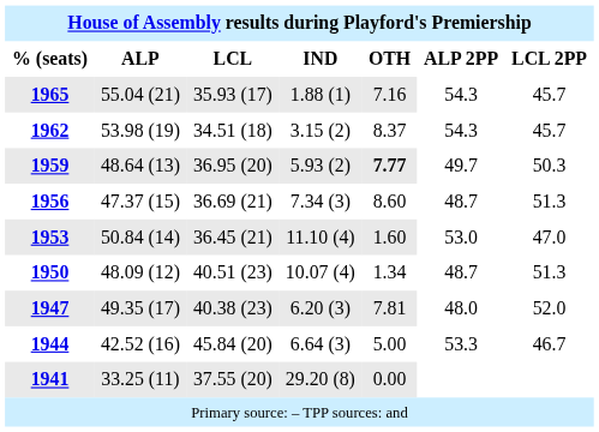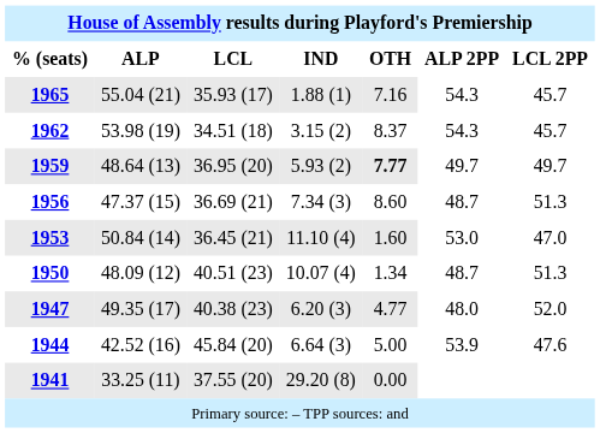 <table class="toccolours" align="right" cellpadding="5" cellspacing="0" style="margin-right: .5em; margin-top: .4em; margin-left: 1.5em; font-size: 90%;">
 <tr>
 <th colspan=9 bgcolor="#cceeff" align="center"><a href='#'>House of Assembly</a> results during Playford's Premiership</th>
 </tr>
 <tr>
 <th style="background-color:#" align="center">% (seats)</th>
 <th style="background-color:#" align="center">ALP</th>
 <th style="background-color:#" align="center">LCL</th>
 <th style="background-color:#" align="center">IND</th>
 <th style="background-color:#" align="center">OTH</th>
 <th style="background-color:#" align="center">ALP 2PP</th>
 <th style="background-color:#" align="center">LCL 2PP</th>
 </tr>
 <tr>
 <td align="center" bgcolor="e9e9e9"><strong><a href='#'>1965</a></strong></td>
 <td align="center" bgcolor="e9e9e9">55.04 (21)</td>
 <td align="center" bgcolor="e9e9e9">35.93 (17)</td>
 <td align="center" width="" bgcolor="e9e9e9">1.88 (1)</td>
 <td align="center" width="" bgcolor="e9e9e9">7.16</td>
 <td align="center" width="" bgcolor="">54.3</td>
 <td align="center" width="" bgcolor="">45.7</td>
 </tr>
 <tr>
 <td align="center" bgcolor=""><strong><a href='#'>1962</a></strong></td>
 <td align="center" bgcolor="">53.98 (19)</td>
 <td align="center" bgcolor="">34.51 (18)</td>
 <td align="center" width="" bgcolor="">3.15 (2)</td>
 <td align="center" width="" bgcolor="">8.37</td>
 <td align="center" width="" bgcolor="">54.3</td>
 <td align="center" width="" bgcolor="">45.7</td>
 </tr>
 <tr>
 <td align="center" bgcolor="e9e9e9"><strong><a href='#'>1959</a></strong></td>
 <td align="center" bgcolor="e9e9e9">48.64 (13)</td>
 <td align="center" bgcolor="e9e9e9">36.95 (20)</td>
 <td align="center" width="" bgcolor="e9e9e9">5.93 (2)</td>
 <td align="center" width="" bgcolor="e9e9e9"><strong>7.77</strong></td>
 <td align="center" width="" bgcolor="">49.7</td>
-<td align="center" width="" bgcolor="">50.3</td>
+<td align="center" width="" bgcolor="">49.7</td>
 </tr>
 <tr>
 <td align="center" bgcolor=""><strong><a href='#'>1956</a></strong></td>
 <td align="center" bgcolor="">47.37 (15)</td>
 <td align="center" bgcolor="">36.69 (21)</td>
 <td align="center" width="" bgcolor="">7.34 (3)</td>
 <td align="center" width="" bgcolor="">8.60</td>
 <td align="center" width="" bgcolor="">48.7</td>
 <td align="center" width="" bgcolor="">51.3</td>
 </tr>
 <tr>
 <td align="center" bgcolor="e9e9e9"><strong><a href='#'>1953</a></strong></td>
 <td align="center" bgcolor="e9e9e9">50.84 (14)</td>
 <td align="center" bgcolor="e9e9e9">36.45 (21)</td>
 <td align="center" width="" bgcolor="e9e9e9">11.10 (4)</td>
 <td align="center" width="" bgcolor="e9e9e9">1.60</td>
 <td align="center" width="" bgcolor="">53.0</td>
 <td align="center" width="" bgcolor="">47.0</td>
 </tr>
 <tr>
 <td align="center" bgcolor=""><strong><a href='#'>1950</a></strong></td>
 <td align="center" bgcolor="">48.09 (12)</td>
 <td align="center" bgcolor="">40.51 (23)</td>
 <td align="center" width="" bgcolor="">10.07 (4)</td>
 <td align="center" width="" bgcolor="">1.34</td>
 <td align="center" width="" bgcolor="">48.7</td>
 <td align="center" width="" bgcolor="">51.3</td>
 </tr>
 <tr>
 <td align="center" bgcolor="e9e9e9"><strong><a href='#'>1947</a></strong></td>
 <td align="center" bgcolor="e9e9e9">49.35 (17)</td>
 <td align="center" bgcolor="e9e9e9">40.38 (23)</td>
 <td align="center" width="" bgcolor="e9e9e9">6.20 (3)</td>
-<td align="center" width="" bgcolor="e9e9e9">7.81</td>
+<td align="center" width="" bgcolor="e9e9e9">4.77</td>
 <td align="center" width="" bgcolor="">48.0</td>
 <td align="center" width="" bgcolor="">52.0</td>
 </tr>
 <tr>
 <td align="center" bgcolor=""><strong><a href='#'>1944</a></strong></td>
 <td align="center" bgcolor="">42.52 (16)</td>
 <td align="center" bgcolor="">45.84 (20)</td>
 <td align="center" width="" bgcolor="">6.64 (3)</td>
 <td align="center" width="" bgcolor="">5.00</td>
-<td align="center" width="" bgcolor="">53.3</td>
-<td align="center" width="" bgcolor="">46.7</td>
+<td align="center" width="" bgcolor="">53.9</td>
+<td align="center" width="" bgcolor="">47.6</td>
 </tr>
 <tr>
 <td align="center" bgcolor="e9e9e9"><strong><a href='#'>1941</a></strong></td>
 <td align="center" bgcolor="e9e9e9">33.25 (11)</td>
 <td align="center" bgcolor="e9e9e9">37.55 (20)</td>
 <td align="center" width="" bgcolor="e9e9e9">29.20 (8)</td>
 <td align="center" width="" bgcolor="e9e9e9">0.00</td>
 </tr>
 <tr>
 <td style="font-size: 80%" colspan=10 bgcolor="#cceeff" align="center">Primary source:   – TPP sources:  and </td>
 </tr>
 </table>
